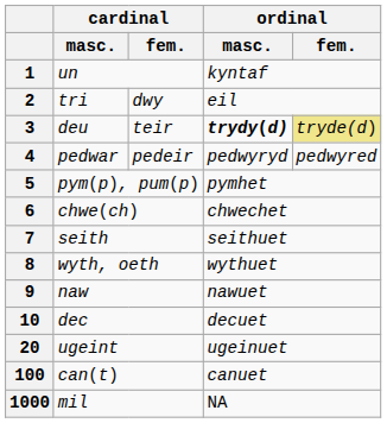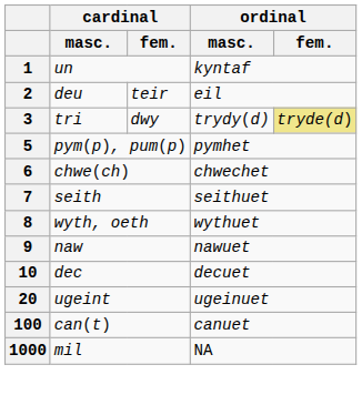 <table class="wikitable">
 <tr>
 <th></th>
 <th colspan="2">cardinal</th>
 <th colspan="2">ordinal</th>
 </tr>
 <tr>
 <th></th>
 <th>masc.</th>
 <th>fem.</th>
 <th>masc.</th>
 <th>fem.</th>
 </tr>
 <tr>
 <th>1</th>
 <td colspan="2"><em>un</em></td>
 <td colspan="2"><em>kyntaf</em></td>
 </tr>
 <tr>
 <th>2</th>
-<td><em>tri</em></td>
-<td><em>dwy</em></td>
+<td><em>deu</em></td>
+<td><em>teir</em></td>
 <td colspan="2"><em>eil</em></td>
 </tr>
 <tr>
 <th>3</th>
-<td><em>deu</em></td>
-<td><em>teir</em></td>
-<td><strong><em>trydy</em>(<em>d)</em></strong></td>
+<td><em>tri</em></td>
+<td><em>dwy</em></td>
+<td><em>trydy</em>(<em>d)</em></td>
 <td style="background: khaki;"><em>tryde(d</em>)</td>
-</tr>
-<tr>
-<th>4</th>
-<td><em>pedwar</em></td>
-<td><em>pedeir</em></td>
-<td><em>pedwyryd</em></td>
-<td><em>pedwyred</em></td>
 </tr>
 <tr>
 <th>5</th>
 <td colspan="2"><em>pym</em>(<em>p</em>)<em>, pum</em>(<em>p</em>)</td>
 <td colspan="2"><em>pymhet</em></td>
 </tr>
 <tr>
 <th>6</th>
 <td colspan="2"><em>chwe</em>(<em>ch</em>)</td>
 <td colspan="2"><em>chwechet</em></td>
 </tr>
 <tr>
 <th>7</th>
 <td colspan="2"><em>seith</em></td>
 <td colspan="2"><em>seithuet</em></td>
 </tr>
 <tr>
 <th>8</th>
 <td colspan="2"><em>wyth, oeth</em></td>
 <td colspan="2"><em>wythuet</em></td>
 </tr>
 <tr>
 <th>9</th>
 <td colspan="2"><em>naw</em></td>
 <td colspan="2"><em>nawuet</em></td>
 </tr>
 <tr>
 <th>10</th>
 <td colspan="2"><em>dec</em></td>
 <td colspan="2"><em>decuet</em></td>
 </tr>
 <tr>
 <th>20</th>
 <td colspan="2"><em>ugeint</em></td>
 <td colspan="2"><em>ugeinuet</em></td>
 </tr>
 <tr>
 <th>100</th>
 <td colspan="2"><em>can</em>(<em>t</em>)</td>
 <td colspan="2"><em>canuet</em></td>
 </tr>
 <tr>
 <th>1000</th>
 <td colspan="2"><em>mil</em></td>
 <td colspan="2">NA</td>
 </tr>
 </table>
